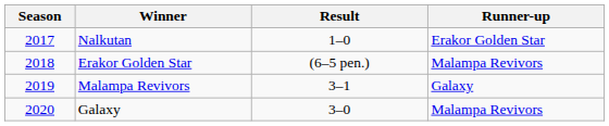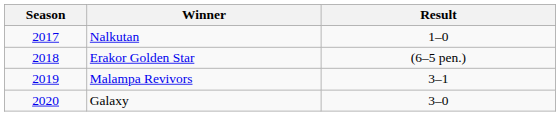 <table class="wikitable" style="width:52%;">
 <tr>
 <th style="width:4%;">Season</th>
 <th style="width:16%;">Winner</th>
 <th style="width:16%;">Result</th>
-<th style="width:16%;">Runner-up</th>
 </tr>
 <tr>
 <td style="text-align:center"><a href='#'>2017</a></td>
 <td><a href='#'>Nalkutan</a></td>
 <td style="text-align:center">1–0</td>
-<td><a href='#'>Erakor Golden Star</a></td>
 </tr>
 <tr>
 <td style="text-align:center"><a href='#'>2018</a></td>
 <td><a href='#'>Erakor Golden Star</a></td>
 <td style="text-align:center">(6–5 pen.)</td>
-<td><a href='#'>Malampa Revivors</a></td>
 </tr>
 <tr>
 <td style="text-align:center"><a href='#'>2019</a></td>
 <td><a href='#'>Malampa Revivors</a></td>
 <td style="text-align:center">3–1</td>
-<td><a href='#'>Galaxy</a></td>
 </tr>
 <tr>
 <td style="text-align:center"><a href='#'>2020</a></td>
 <td>Galaxy</td>
 <td style="text-align:center">3–0</td>
-<td><a href='#'>Malampa Revivors</a></td>
 </tr>
 </table>
